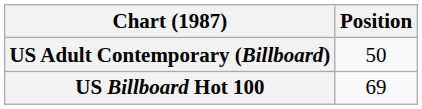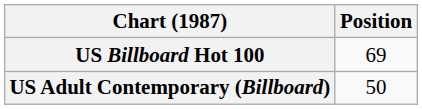 <table class="wikitable sortable plainrowheaders" style="text-align:center">
 <tr>
 <th scope="col">Chart (1987)</th>
 <th scope="col">Position</th>
 </tr>
 <tr>
+<th scope="row">US <em>Billboard</em> Hot 100</th>
+<td>69</td>
+</tr>
+<tr>
 <th scope="row">US Adult Contemporary (<em>Billboard</em>)</th>
 <td>50</td>
 </tr>
-<tr>
-<th scope="row">US <em>Billboard</em> Hot 100</th>
-<td>69</td>
-</tr>
 </table>
